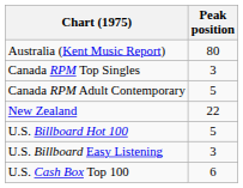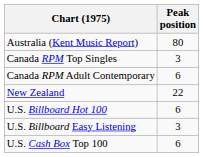 <table class="wikitable sortable">
 <tr>
 <th>Chart (1975)</th>
 <th>Peak<br>position</th>
 </tr>
 <tr>
 <td>Australia (<a href='#'>Kent Music Report</a>)</td>
 <td style="text-align:center;">80</td>
 </tr>
 <tr>
 <td>Canada <a href='#'><em>RPM</em></a> Top Singles</td>
 <td style="text-align:center;">3</td>
 </tr>
 <tr>
 <td>Canada <em>RPM</em> Adult Contemporary</td>
-<td style="text-align:center;">5</td>
+<td style="text-align:center;">6</td>
 </tr>
 <tr>
 <td><a href='#'>New Zealand</a></td>
 <td style="text-align:center;">22</td>
 </tr>
 <tr>
 <td>U.S. <em><a href='#'>Billboard Hot 100</a></em></td>
-<td style="text-align:center;">5</td>
+<td style="text-align:center;">6</td>
 </tr>
 <tr>
 <td>U.S. <em>Billboard</em> <a href='#'>Easy Listening</a></td>
 <td style="text-align:center;">3</td>
 </tr>
 <tr>
 <td>U.S. <em><a href='#'>Cash Box</a></em> Top 100</td>
 <td style="text-align:center;">6</td>
 </tr>
 </table>
